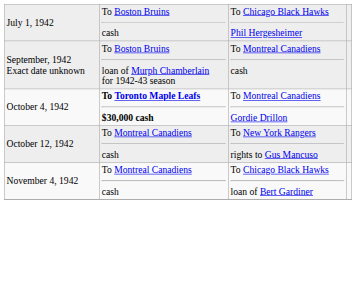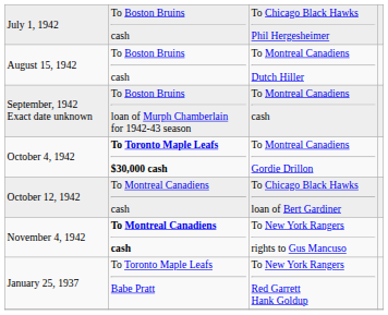 <table class="wikitable" style="border:1px solid #999999; width:580px;">
 <tr bgcolor="eeeeee">
 <td>July 1, 1942</td>
 <td valign="top">To <a href='#'>Boston Bruins</a><hr>cash</td>
 <td valign="top">To <a href='#'>Chicago Black Hawks</a><hr><a href='#'>Phil Hergesheimer</a></td>
+<td></td>
+</tr>
+<tr>
+<td>August 15, 1942</td>
+<td valign="top">To <a href='#'>Boston Bruins</a><hr>cash</td>
+<td valign="top">To <a href='#'>Montreal Canadiens</a><hr><a href='#'>Dutch Hiller</a></td>
 <td></td>
 </tr>
 <tr bgcolor="eeeeee">
 <td>September, 1942<br>Exact date unknown</td>
 <td valign="top">To <a href='#'>Boston Bruins</a><hr>loan of <a href='#'>Murph Chamberlain</a><br>for 1942-43 season</td>
 <td valign="top">To <a href='#'>Montreal Canadiens</a><hr>cash</td>
 <td></td>
 </tr>
 <tr>
 <td>October 4, 1942</td>
 <td valign="top"><strong>To <a href='#'>Toronto Maple Leafs</a><hr>$30,000 cash</strong></td>
 <td valign="top">To <a href='#'>Montreal Canadiens</a><hr><a href='#'>Gordie Drillon</a></td>
 <td></td>
 </tr>
 <tr bgcolor="eeeeee">
 <td>October 12, 1942</td>
 <td valign="top">To <a href='#'>Montreal Canadiens</a><hr>cash</td>
+<td valign="top">To <a href='#'>Chicago Black Hawks</a><hr>loan of <a href='#'>Bert Gardiner</a></td>
+<td></td>
+</tr>
+<tr>
+<td>November 4, 1942</td>
+<td valign="top"><strong>To <a href='#'>Montreal Canadiens</a><hr>cash</strong></td>
 <td valign="top">To <a href='#'>New York Rangers</a><hr>rights to <a href='#'>Gus Mancuso</a></td>
 <td></td>
 </tr>
 <tr>
-<td>November 4, 1942</td>
-<td valign="top">To <a href='#'>Montreal Canadiens</a><hr>cash</td>
-<td valign="top">To <a href='#'>Chicago Black Hawks</a><hr>loan of <a href='#'>Bert Gardiner</a></td>
+<td>January 25, 1937</td>
+<td valign="top">To <a href='#'>Toronto Maple Leafs</a><hr><a href='#'>Babe Pratt</a></td>
+<td valign="top">To <a href='#'>New York Rangers</a><hr><a href='#'>Red Garrett</a><br><a href='#'>Hank Goldup</a></td>
 <td></td>
 </tr>
 <tr bgcolor="eeeeee">
 </tr>
 </table>
